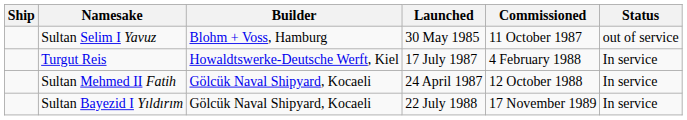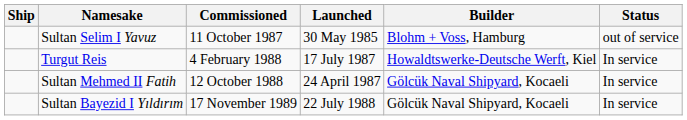 <table class="wikitable" border="1">
 <tr>
 <th>Ship</th>
 <th>Namesake</th>
+<th>Commissioned</th>
+<th>Launched</th>
 <th>Builder</th>
-<th>Launched</th>
-<th>Commissioned</th>
 <th>Status</th>
 </tr>
 <tr>
 <td></td>
 <td>Sultan <a href='#'>Selim I</a> <em>Yavuz</em></td>
+<td>11 October 1987</td>
+<td>30 May 1985</td>
 <td><a href='#'>Blohm + Voss</a>, Hamburg</td>
-<td>30 May 1985</td>
-<td>11 October 1987</td>
 <td>out of service</td>
 </tr>
 <tr>
 <td></td>
 <td><a href='#'>Turgut Reis</a></td>
+<td>4 February 1988</td>
+<td>17 July 1987</td>
 <td><a href='#'>Howaldtswerke-Deutsche Werft</a>, Kiel</td>
-<td>17 July 1987</td>
-<td>4 February 1988</td>
 <td>In service</td>
 </tr>
 <tr>
 <td></td>
 <td>Sultan <a href='#'>Mehmed II</a> <em>Fatih</em></td>
+<td>12 October 1988</td>
+<td>24 April 1987</td>
 <td><a href='#'>Gölcük Naval Shipyard</a>, Kocaeli</td>
-<td>24 April 1987</td>
-<td>12 October 1988</td>
 <td>In service</td>
 </tr>
 <tr>
 <td></td>
 <td>Sultan <a href='#'>Bayezid I</a> <em>Yıldırım</em></td>
+<td>17 November 1989</td>
+<td>22 July 1988</td>
 <td>Gölcük Naval Shipyard, Kocaeli</td>
-<td>22 July 1988</td>
-<td>17 November 1989</td>
 <td>In service</td>
 </tr>
 </table>
